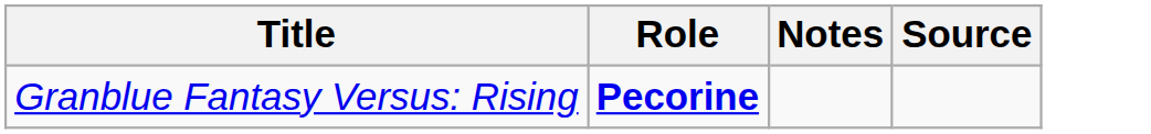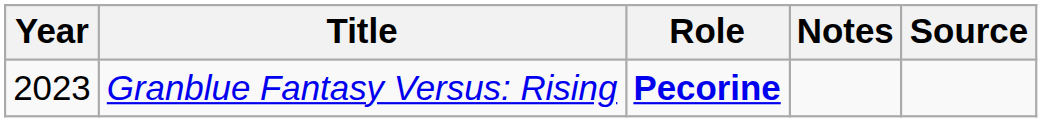 <table class="wikitable sortable plainrowheaders">
 <tr>
+<th>Year</th>
 <th>Title</th>
 <th>Role</th>
 <th>Notes</th>
 <th class="unsortable">Source</th>
 </tr>
 <tr>
+<td>2023</td>
 <td><em><a href='#'>Granblue Fantasy Versus: Rising</a></em></td>
 <td><strong><a href='#'>Pecorine</a></strong></td>
 <td></td>
 <td></td>
 </tr>
 </table>
